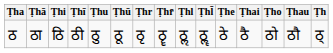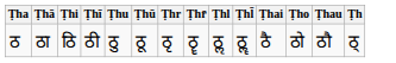 <table class="wikitable">
 <tr>
 <th>Ṭha</th>
 <th>Ṭhā</th>
 <th>Ṭhi</th>
 <th>Ṭhī</th>
 <th>Ṭhu</th>
 <th>Ṭhū</th>
 <th>Ṭhr</th>
 <th>Ṭhr̄</th>
 <th>Ṭhl</th>
 <th>Ṭhl̄</th>
-<th>Ṭhe</th>
 <th>Ṭhai</th>
 <th>Ṭho</th>
 <th>Ṭhau</th>
 <th>Ṭh</th>
 </tr>
 <tr style="font-size: 150%;">
 <td>ठ</td>
 <td>ठा</td>
 <td>ठि</td>
 <td>ठी</td>
 <td>ठु</td>
 <td>ठू</td>
 <td>ठृ</td>
 <td>ठॄ</td>
 <td>ठॢ</td>
 <td>ठॣ</td>
-<td>ठे</td>
 <td>ठै</td>
 <td>ठो</td>
 <td>ठौ</td>
 <td>ठ्</td>
 </tr>
 </table>
